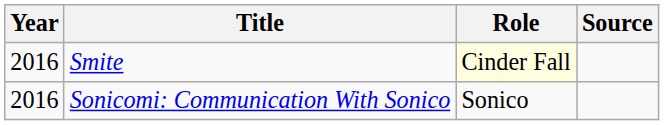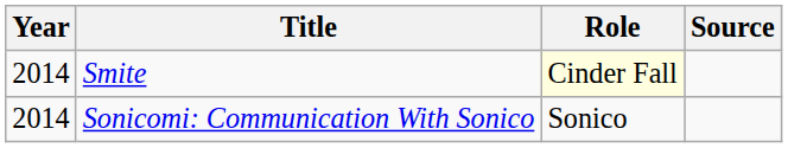 <table class="wikitable sortable">
 <tr>
 <th>Year</th>
 <th>Title</th>
 <th>Role</th>
 <th>Source</th>
 </tr>
 <tr>
-<td>2016</td>
+<td>2014</td>
 <td><em><a href='#'>Smite</a></em></td>
 <td style="background: lightyellow;">Cinder Fall</td>
 </tr>
 <tr>
-<td>2016</td>
+<td>2014</td>
 <td><a href='#'><em>Sonicomi: Communication With Sonico</em></a></td>
 <td>Sonico</td>
 <td></td>
 </tr>
 </table>
